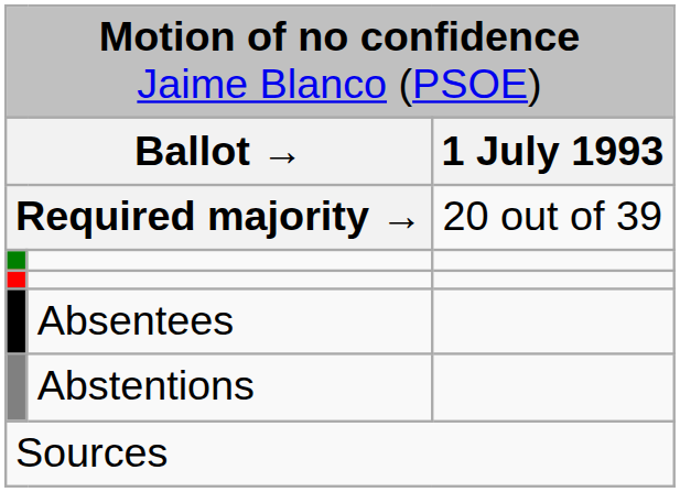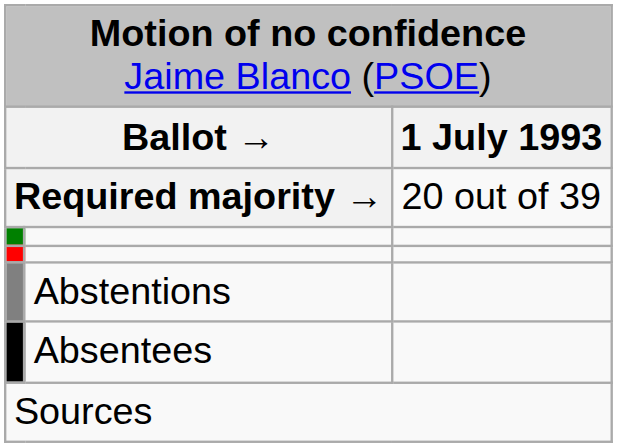 <table class="wikitable" style="text-align:center;">
 <tr>
 <td colspan="3" align="center" bgcolor="#C0C0C0"><strong>Motion of no confidence</strong><br><a href='#'>Jaime Blanco</a> (<a href='#'>PSOE</a>)</td>
 </tr>
 <tr>
 <th colspan="2" width="150px">Ballot →</th>
 <th>1 July 1993</th>
 </tr>
 <tr>
 <th colspan="2">Required majority →</th>
 <td>20 out of 39 </td>
 </tr>
 <tr>
 <th width="1px" style="background:green;"></th>
 <td align="left"></td>
 <td></td>
 </tr>
 <tr>
 <th style="color:inherit;background:red;"></th>
 <td align="left"></td>
 <td></td>
 </tr>
 <tr>
-<th style="color:inherit;background:black;"></th>
-<td align="left">Absentees</td>
+<th style="color:inherit;background:gray;"></th>
+<td align="left">Abstentions</td>
 <td></td>
 </tr>
 <tr>
-<th style="color:inherit;background:gray;"></th>
-<td align="left">Abstentions</td>
+<th style="color:inherit;background:black;"></th>
+<td align="left">Absentees</td>
 <td></td>
 </tr>
 <tr>
 <td align="left" colspan="3">Sources</td>
 </tr>
 </table>
